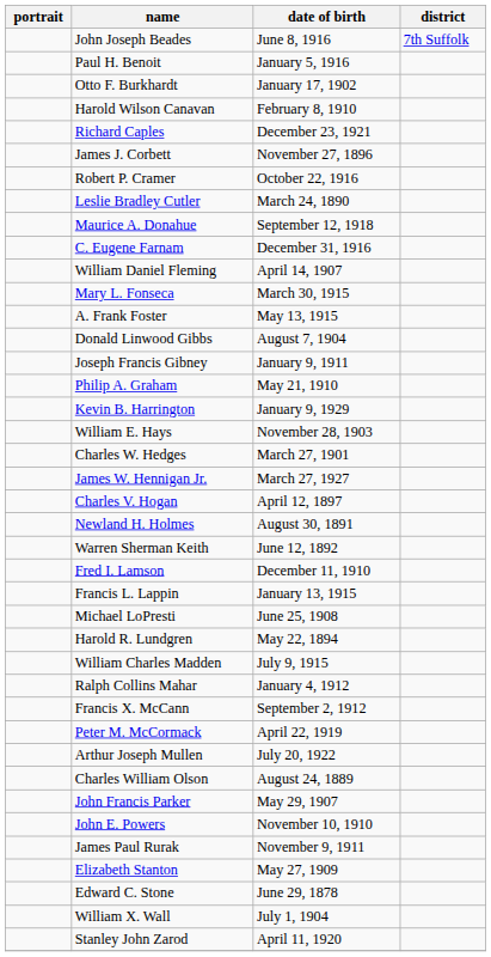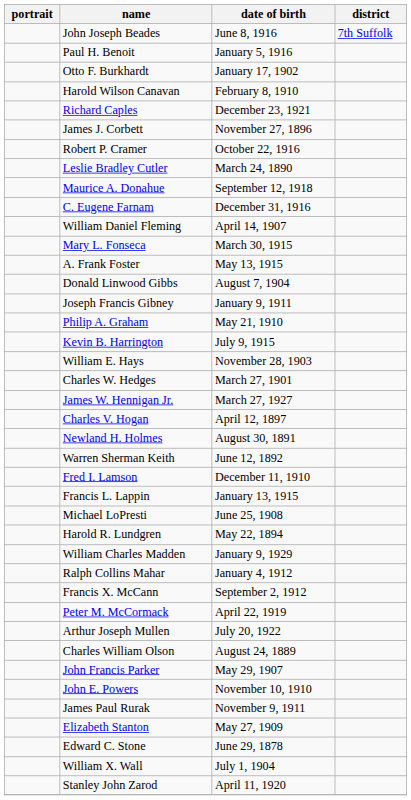 <table class='wikitable sortable' style="width:60%">
 <tr>
 <th>portrait</th>
 <th>name </th>
 <th data-sort-type=date>date of birth </th>
 <th>district </th>
 </tr>
 <tr>
 <td></td>
 <td>John Joseph Beades</td>
 <td>June 8, 1916</td>
 <td><a href='#'>7th Suffolk</a></td>
 </tr>
 <tr>
 <td></td>
 <td>Paul H. Benoit</td>
 <td>January 5, 1916</td>
 <td></td>
 </tr>
 <tr>
 <td></td>
 <td>Otto F. Burkhardt</td>
 <td>January 17, 1902</td>
 <td></td>
 </tr>
 <tr>
 <td></td>
 <td>Harold Wilson Canavan</td>
 <td>February 8, 1910</td>
 <td></td>
 </tr>
 <tr>
 <td></td>
 <td><a href='#'>Richard Caples</a></td>
 <td>December 23, 1921</td>
 <td></td>
 </tr>
 <tr>
 <td></td>
 <td>James J. Corbett</td>
 <td>November 27, 1896</td>
 <td></td>
 </tr>
 <tr>
 <td></td>
 <td>Robert P. Cramer</td>
 <td>October 22, 1916</td>
 <td></td>
 </tr>
 <tr>
 <td></td>
 <td><a href='#'>Leslie Bradley Cutler</a></td>
 <td>March 24, 1890</td>
 <td></td>
 </tr>
 <tr>
 <td></td>
 <td><a href='#'>Maurice A. Donahue</a></td>
 <td>September 12, 1918</td>
 <td></td>
 </tr>
 <tr>
 <td></td>
 <td><a href='#'>C. Eugene Farnam</a></td>
 <td>December 31, 1916</td>
 <td></td>
 </tr>
 <tr>
 <td></td>
 <td>William Daniel Fleming</td>
 <td>April 14, 1907</td>
 <td></td>
 </tr>
 <tr>
 <td></td>
 <td><a href='#'>Mary L. Fonseca</a></td>
 <td>March 30, 1915</td>
 <td></td>
 </tr>
 <tr>
 <td></td>
 <td>A. Frank Foster</td>
 <td>May 13, 1915</td>
 <td></td>
 </tr>
 <tr>
 <td></td>
 <td>Donald Linwood Gibbs</td>
 <td>August 7, 1904</td>
 <td></td>
 </tr>
 <tr>
 <td></td>
 <td>Joseph Francis Gibney</td>
 <td>January 9, 1911</td>
 <td></td>
 </tr>
 <tr>
 <td></td>
 <td><a href='#'>Philip A. Graham</a></td>
 <td>May 21, 1910</td>
 <td></td>
 </tr>
 <tr>
 <td></td>
 <td><a href='#'>Kevin B. Harrington</a></td>
-<td>January 9, 1929</td>
+<td>July 9, 1915</td>
 <td></td>
 </tr>
 <tr>
 <td></td>
 <td>William E. Hays</td>
 <td>November 28, 1903</td>
 <td></td>
 </tr>
 <tr>
 <td></td>
 <td>Charles W. Hedges</td>
 <td>March 27, 1901</td>
 <td></td>
 </tr>
 <tr>
 <td></td>
 <td><a href='#'>James W. Hennigan Jr.</a></td>
 <td>March 27, 1927</td>
 <td></td>
 </tr>
 <tr>
 <td></td>
 <td><a href='#'>Charles V. Hogan</a></td>
 <td>April 12, 1897</td>
 <td></td>
 </tr>
 <tr>
 <td></td>
 <td><a href='#'>Newland H. Holmes</a></td>
 <td>August 30, 1891</td>
 <td></td>
 </tr>
 <tr>
 <td></td>
 <td>Warren Sherman Keith</td>
 <td>June 12, 1892</td>
 <td></td>
 </tr>
 <tr>
 <td></td>
 <td><a href='#'>Fred I. Lamson</a></td>
 <td>December 11, 1910</td>
 <td></td>
 </tr>
 <tr>
 <td></td>
 <td>Francis L. Lappin</td>
 <td>January 13, 1915</td>
 <td></td>
 </tr>
 <tr>
 <td></td>
 <td>Michael LoPresti</td>
 <td>June 25, 1908</td>
 <td></td>
 </tr>
 <tr>
 <td></td>
 <td>Harold R. Lundgren</td>
 <td>May 22, 1894</td>
 <td></td>
 </tr>
 <tr>
 <td></td>
 <td>William Charles Madden</td>
-<td>July 9, 1915</td>
+<td>January 9, 1929</td>
 <td></td>
 </tr>
 <tr>
 <td></td>
 <td>Ralph Collins Mahar</td>
 <td>January 4, 1912</td>
 <td></td>
 </tr>
 <tr>
 <td></td>
 <td>Francis X. McCann</td>
 <td>September 2, 1912</td>
 <td></td>
 </tr>
 <tr>
 <td></td>
 <td><a href='#'>Peter M. McCormack</a></td>
 <td>April 22, 1919</td>
 <td></td>
 </tr>
 <tr>
 <td></td>
 <td>Arthur Joseph Mullen</td>
 <td>July 20, 1922</td>
 <td></td>
 </tr>
 <tr>
 <td></td>
 <td>Charles William Olson</td>
 <td>August 24, 1889</td>
 <td></td>
 </tr>
 <tr>
 <td></td>
 <td><a href='#'>John Francis Parker</a></td>
 <td>May 29, 1907</td>
 <td></td>
 </tr>
 <tr>
 <td></td>
 <td><a href='#'>John E. Powers</a></td>
 <td>November 10, 1910</td>
 <td></td>
 </tr>
 <tr>
 <td></td>
 <td>James Paul Rurak</td>
 <td>November 9, 1911</td>
 <td></td>
 </tr>
 <tr>
 <td></td>
 <td><a href='#'>Elizabeth Stanton</a></td>
 <td>May 27, 1909</td>
 <td></td>
 </tr>
 <tr>
 <td></td>
 <td>Edward C. Stone</td>
 <td>June 29, 1878</td>
 <td></td>
 </tr>
 <tr>
 <td></td>
 <td>William X. Wall</td>
 <td>July 1, 1904</td>
 <td></td>
 </tr>
 <tr>
 <td></td>
 <td>Stanley John Zarod</td>
 <td>April 11, 1920</td>
 <td></td>
 </tr>
 <tr>
 </tr>
 </table>
